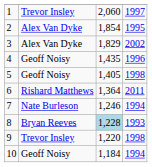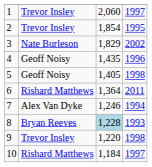 <table class="wikitable">
 <tr>
 </tr>
 <tr>
 <td>1</td>
 <td><a href='#'>Trevor Insley</a></td>
 <td>2,060</td>
 <td><a href='#'>1997</a></td>
 </tr>
 <tr>
 <td>2</td>
-<td><a href='#'>Alex Van Dyke</a></td>
+<td><a href='#'>Trevor Insley</a></td>
 <td>1,854</td>
 <td><a href='#'>1995</a></td>
 </tr>
 <tr>
 <td>3</td>
-<td>Alex Van Dyke</td>
+<td><a href='#'>Nate Burleson</a></td>
 <td>1,829</td>
 <td><a href='#'>2002</a></td>
 </tr>
 <tr>
 <td>4</td>
 <td>Geoff Noisy</td>
 <td>1,435</td>
 <td><a href='#'>1996</a></td>
 </tr>
 <tr>
 <td>5</td>
 <td>Geoff Noisy</td>
 <td>1,405</td>
 <td><a href='#'>1998</a></td>
 </tr>
 <tr>
 <td>6</td>
 <td><a href='#'>Rishard Matthews</a></td>
 <td>1,364</td>
 <td><a href='#'>2011</a></td>
 </tr>
 <tr>
 <td>7</td>
-<td><a href='#'>Nate Burleson</a></td>
+<td>Alex Van Dyke</td>
 <td>1,246</td>
 <td><a href='#'>1994</a></td>
 </tr>
 <tr>
 <td>8</td>
 <td><a href='#'>Bryan Reeves</a></td>
 <td style="background: lightblue;">1,228</td>
 <td><a href='#'>1993</a></td>
 </tr>
 <tr>
 <td>9</td>
 <td><a href='#'>Trevor Insley</a></td>
 <td>1,220</td>
 <td><a href='#'>1998</a></td>
 </tr>
 <tr>
 <td>10</td>
-<td>Geoff Noisy</td>
+<td><a href='#'>Rishard Matthews</a></td>
 <td>1,184</td>
-<td><a href='#'>1994</a></td>
+<td><a href='#'>1997</a></td>
 </tr>
 </table>
